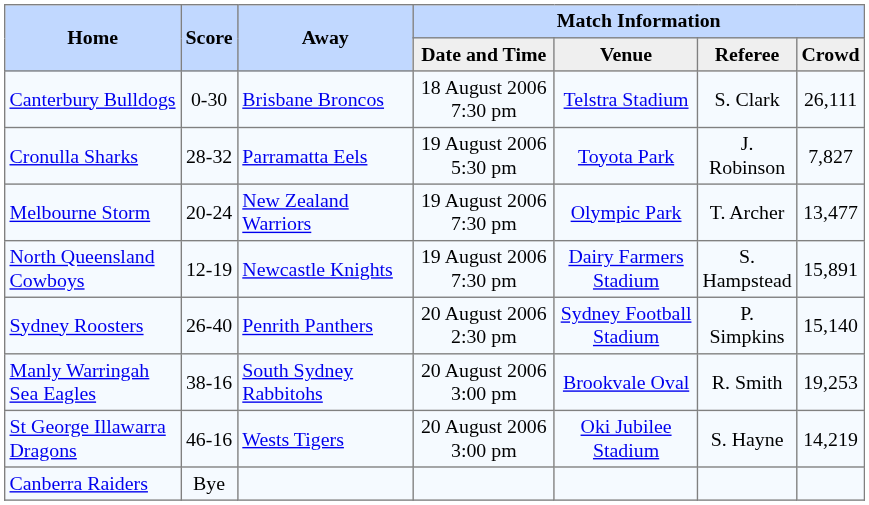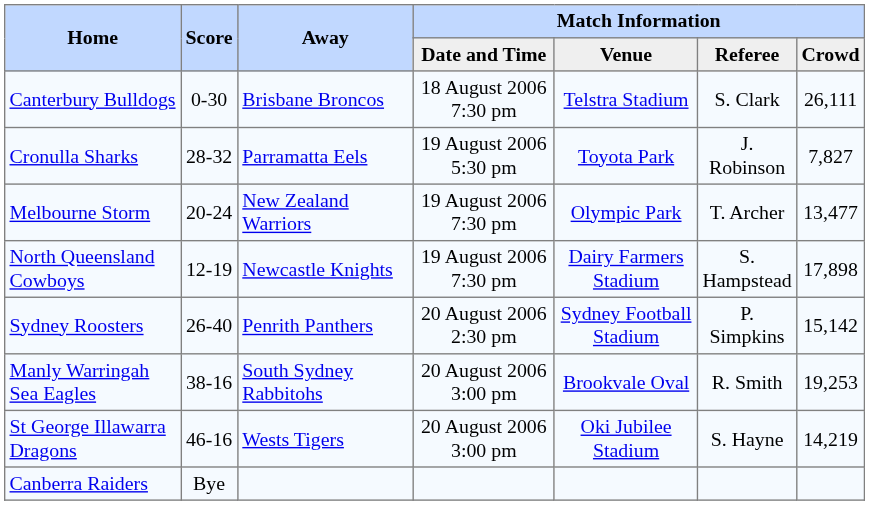 <table border=1 style="border-collapse:collapse; font-size:90%;" cellpadding=3 cellspacing=0 width=100%>
 <tr bgcolor=#C1D8FF>
 <th rowspan=2 width=21%>Home</th>
 <th rowspan=2 width=6%>Score</th>
 <th rowspan=2 width=21%>Away</th>
 <th colspan=6>Match Information</th>
 </tr>
 <tr bgcolor=#EFEFEF>
 <th width=17%>Date and Time</th>
 <th width=17%>Venue</th>
 <th width=11%>Referee</th>
 <th width=7%>Crowd</th>
 </tr>
 <tr align=center bgcolor=#F5FAFF>
 <td align=left> <a href='#'>Canterbury Bulldogs</a></td>
 <td>0-30</td>
 <td align=left> <a href='#'>Brisbane Broncos</a></td>
 <td>18 August 2006 7:30 pm</td>
 <td><a href='#'>Telstra Stadium</a></td>
 <td>S. Clark</td>
 <td>26,111</td>
 </tr>
 <tr align=center bgcolor=#F5FAFF>
 <td align=left> <a href='#'>Cronulla Sharks</a></td>
 <td>28-32</td>
 <td align=left> <a href='#'>Parramatta Eels</a></td>
 <td>19 August 2006 5:30 pm</td>
 <td><a href='#'>Toyota Park</a></td>
 <td>J. Robinson</td>
 <td>7,827</td>
 </tr>
 <tr align=center bgcolor=#F5FAFF>
 <td align=left> <a href='#'>Melbourne Storm</a></td>
 <td>20-24</td>
 <td align=left> <a href='#'>New Zealand Warriors</a></td>
 <td>19 August 2006 7:30 pm</td>
 <td><a href='#'>Olympic Park</a></td>
 <td>T. Archer</td>
 <td>13,477</td>
 </tr>
 <tr align=center bgcolor=#F5FAFF>
 <td align=left> <a href='#'>North Queensland Cowboys</a></td>
 <td>12-19</td>
 <td align=left> <a href='#'>Newcastle Knights</a></td>
 <td>19 August 2006 7:30 pm</td>
 <td><a href='#'>Dairy Farmers Stadium</a></td>
 <td>S. Hampstead</td>
-<td>15,891</td>
+<td>17,898</td>
 </tr>
 <tr align=center bgcolor=#F5FAFF>
 <td align=left> <a href='#'>Sydney Roosters</a></td>
 <td>26-40</td>
 <td align=left> <a href='#'>Penrith Panthers</a></td>
 <td>20 August 2006 2:30 pm</td>
 <td><a href='#'>Sydney Football Stadium</a></td>
 <td>P. Simpkins</td>
-<td>15,140</td>
+<td>15,142</td>
 </tr>
 <tr align=center bgcolor=#F5FAFF>
 <td align=left> <a href='#'>Manly Warringah Sea Eagles</a></td>
 <td>38-16</td>
 <td align=left> <a href='#'>South Sydney Rabbitohs</a></td>
 <td>20 August 2006 3:00 pm</td>
 <td><a href='#'>Brookvale Oval</a></td>
 <td>R. Smith</td>
 <td>19,253</td>
 </tr>
 <tr align=center bgcolor=#F5FAFF>
 <td align=left> <a href='#'>St George Illawarra Dragons</a></td>
 <td>46-16</td>
 <td align=left> <a href='#'>Wests Tigers</a></td>
 <td>20 August 2006 3:00 pm</td>
 <td><a href='#'>Oki Jubilee Stadium</a></td>
 <td>S. Hayne</td>
 <td>14,219</td>
 </tr>
 <tr align=center bgcolor=#F5FAFF>
 <td align=left> <a href='#'>Canberra Raiders</a></td>
 <td>Bye</td>
 <td></td>
 <td></td>
 <td></td>
 <td></td>
 <td></td>
 </tr>
 </table>
